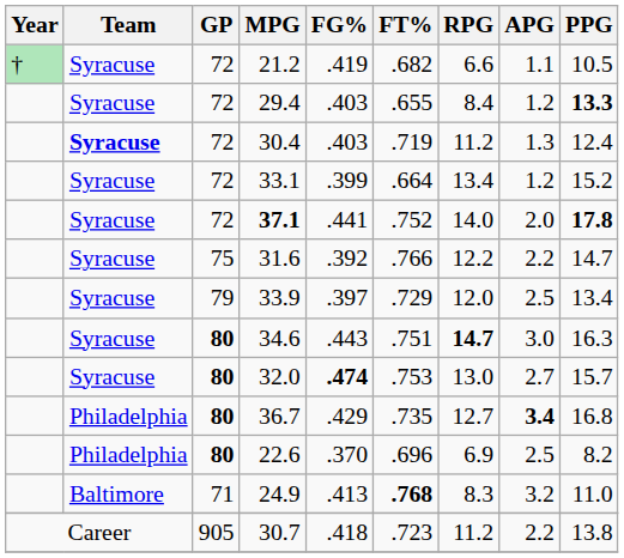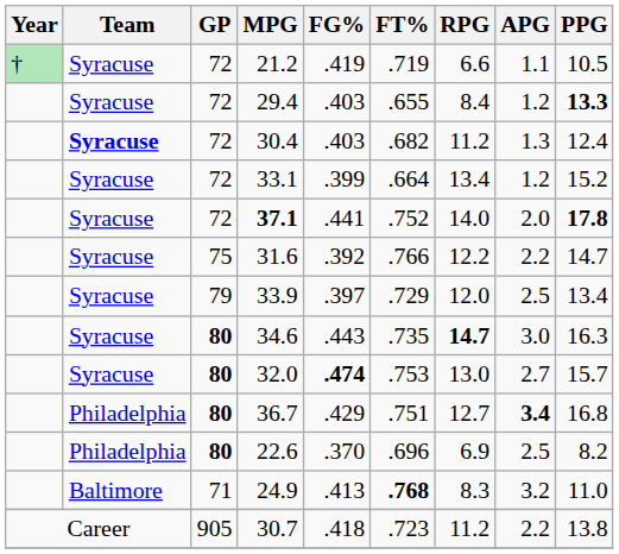 <table class="wikitable sortable" style="font-size:95%; text-align:right;">
 <tr>
 <th>Year</th>
 <th>Team</th>
 <th>GP</th>
 <th>MPG</th>
 <th>FG%</th>
 <th>FT%</th>
 <th>RPG</th>
 <th>APG</th>
 <th>PPG</th>
 </tr>
 <tr>
 <td style="text-align:left;background:#afe6ba;">†</td>
 <td style="text-align:left;"><a href='#'>Syracuse</a></td>
 <td>72</td>
 <td>21.2</td>
 <td>.419</td>
-<td>.682</td>
+<td>.719</td>
 <td>6.6</td>
 <td>1.1</td>
 <td>10.5</td>
 </tr>
 <tr>
 <td style="text-align:left;"></td>
 <td style="text-align:left;"><a href='#'>Syracuse</a></td>
 <td>72</td>
 <td>29.4</td>
 <td>.403</td>
 <td>.655</td>
 <td>8.4</td>
 <td>1.2</td>
 <td><strong>13.3</strong></td>
 </tr>
 <tr>
 <td style="text-align:left;"></td>
 <td style="text-align:left;"><strong><a href='#'>Syracuse</a></strong></td>
 <td>72</td>
 <td>30.4</td>
 <td>.403</td>
-<td>.719</td>
+<td>.682</td>
 <td>11.2</td>
 <td>1.3</td>
 <td>12.4</td>
 </tr>
 <tr>
 <td style="text-align:left;"></td>
 <td style="text-align:left;"><a href='#'>Syracuse</a></td>
 <td>72</td>
 <td>33.1</td>
 <td>.399</td>
 <td>.664</td>
 <td>13.4</td>
 <td>1.2</td>
 <td>15.2</td>
 </tr>
 <tr>
 <td style="text-align:left;"></td>
 <td style="text-align:left;"><a href='#'>Syracuse</a></td>
 <td>72</td>
 <td><strong>37.1</strong></td>
 <td>.441</td>
 <td>.752</td>
 <td>14.0</td>
 <td>2.0</td>
 <td><strong>17.8</strong></td>
 </tr>
 <tr>
 <td style="text-align:left;"></td>
 <td style="text-align:left;"><a href='#'>Syracuse</a></td>
 <td>75</td>
 <td>31.6</td>
 <td>.392</td>
 <td>.766</td>
 <td>12.2</td>
 <td>2.2</td>
 <td>14.7</td>
 </tr>
 <tr>
 <td style="text-align:left;"></td>
 <td style="text-align:left;"><a href='#'>Syracuse</a></td>
 <td>79</td>
 <td>33.9</td>
 <td>.397</td>
 <td>.729</td>
 <td>12.0</td>
 <td>2.5</td>
 <td>13.4</td>
 </tr>
 <tr>
 <td style="text-align:left;"></td>
 <td style="text-align:left;"><a href='#'>Syracuse</a></td>
 <td><strong>80</strong></td>
 <td>34.6</td>
 <td>.443</td>
-<td>.751</td>
+<td>.735</td>
 <td><strong>14.7</strong></td>
 <td>3.0</td>
 <td>16.3</td>
 </tr>
 <tr>
 <td style="text-align:left;"></td>
 <td style="text-align:left;"><a href='#'>Syracuse</a></td>
 <td><strong>80</strong></td>
 <td>32.0</td>
 <td><strong>.474</strong></td>
 <td>.753</td>
 <td>13.0</td>
 <td>2.7</td>
 <td>15.7</td>
 </tr>
 <tr>
 <td style="text-align:left;"></td>
 <td style="text-align:left;"><a href='#'>Philadelphia</a></td>
 <td><strong>80</strong></td>
 <td>36.7</td>
 <td>.429</td>
-<td>.735</td>
+<td>.751</td>
 <td>12.7</td>
 <td><strong>3.4</strong></td>
 <td>16.8</td>
 </tr>
 <tr>
 <td style="text-align:left;"></td>
 <td style="text-align:left;"><a href='#'>Philadelphia</a></td>
 <td><strong>80</strong></td>
 <td>22.6</td>
 <td>.370</td>
 <td>.696</td>
 <td>6.9</td>
 <td>2.5</td>
 <td>8.2</td>
 </tr>
 <tr>
 <td style="text-align:left;"></td>
 <td style="text-align:left;"><a href='#'>Baltimore</a></td>
 <td>71</td>
 <td>24.9</td>
 <td>.413</td>
 <td><strong>.768</strong></td>
 <td>8.3</td>
 <td>3.2</td>
 <td>11.0</td>
 </tr>
 <tr>
 </tr>
 <tr class="sortbottom">
 <td style="text-align:center;" colspan="2">Career</td>
 <td>905</td>
 <td>30.7</td>
 <td>.418</td>
 <td>.723</td>
 <td>11.2</td>
 <td>2.2</td>
 <td>13.8</td>
 </tr>
 <tr>
 </tr>
 </table>
